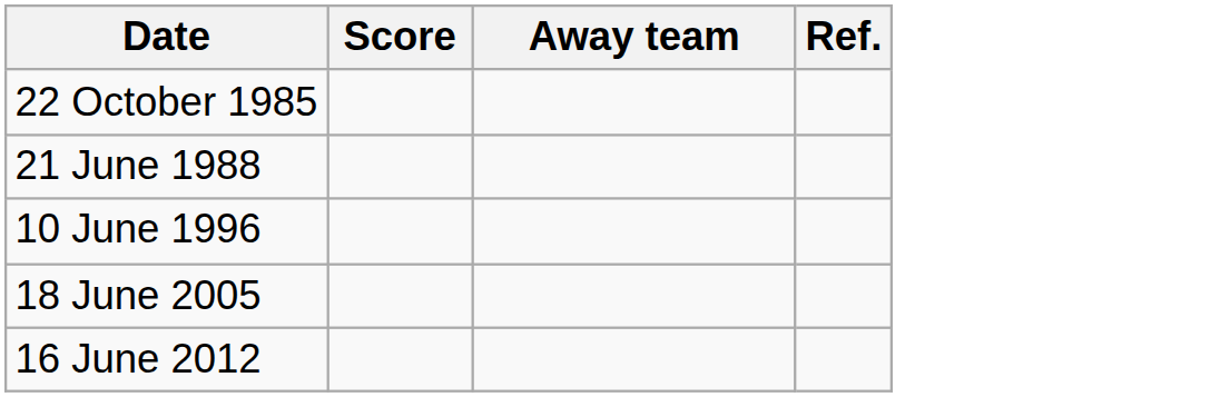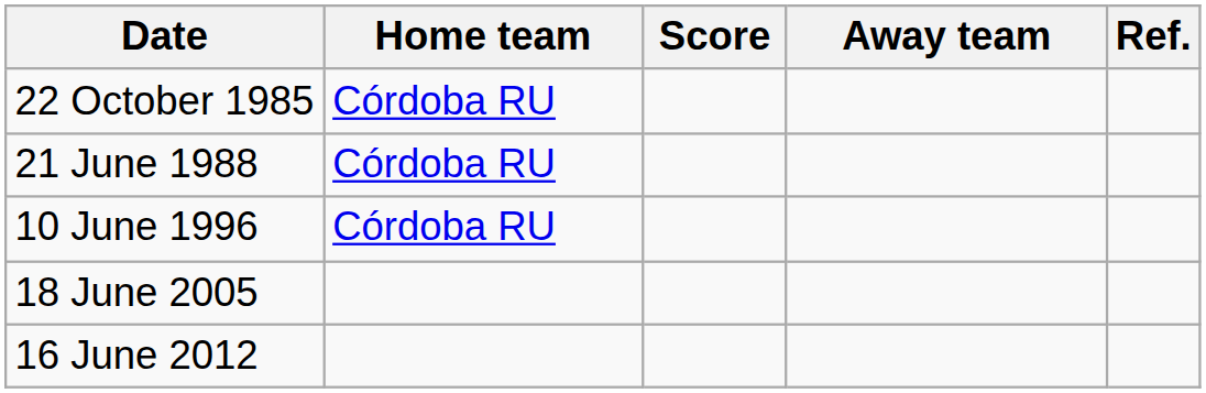 <table class="wikitable" style="text-align:left">
 <tr>
 <th>Date</th>
+<th width=120px>Home team</th>
 <th width=50px>Score</th>
 <th width=120px>Away team</th>
 <th>Ref.</th>
 </tr>
 <tr>
 <td>22 October 1985</td>
+<td><a href='#'>Córdoba RU</a></td>
 <td></td>
 <td></td>
 <td></td>
 </tr>
 <tr>
 <td>21 June 1988</td>
+<td><a href='#'>Córdoba RU</a></td>
 <td></td>
 <td></td>
 <td></td>
 </tr>
 <tr>
 <td>10 June 1996</td>
+<td><a href='#'>Córdoba RU</a></td>
 <td></td>
 <td></td>
 <td></td>
 </tr>
 <tr>
 <td>18 June 2005</td>
 <td></td>
 <td></td>
 <td></td>
+<td></td>
 </tr>
 <tr>
 <td>16 June 2012</td>
 <td></td>
 <td></td>
 <td></td>
+<td></td>
 </tr>
 </table>
